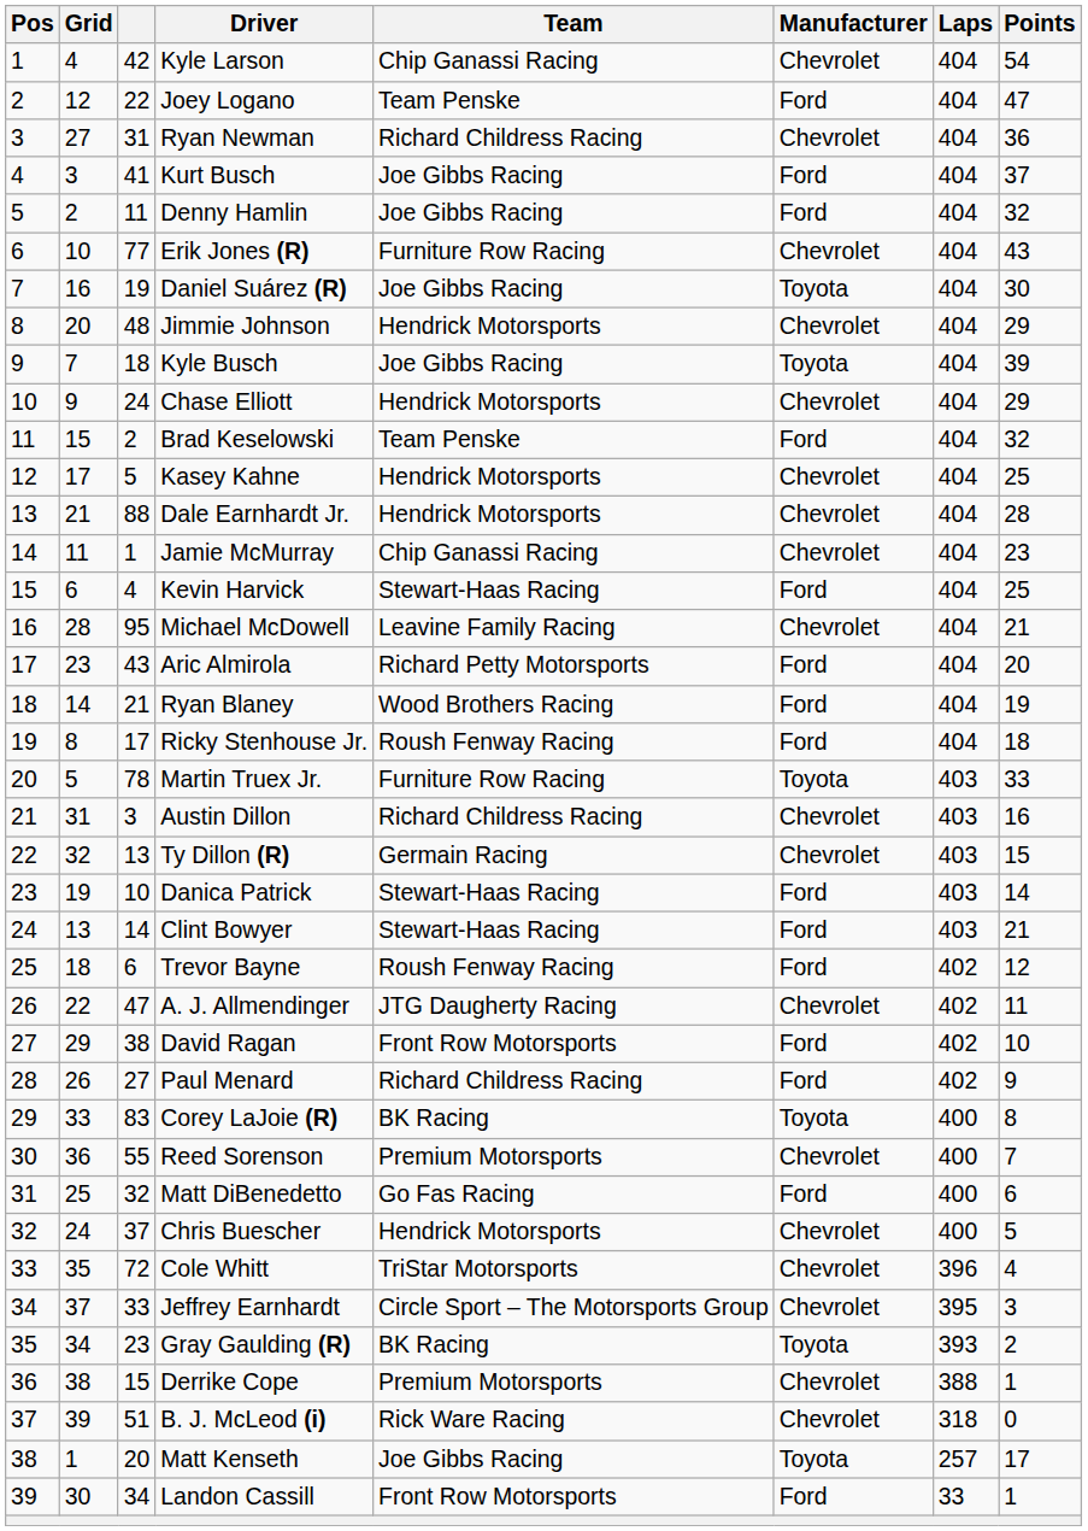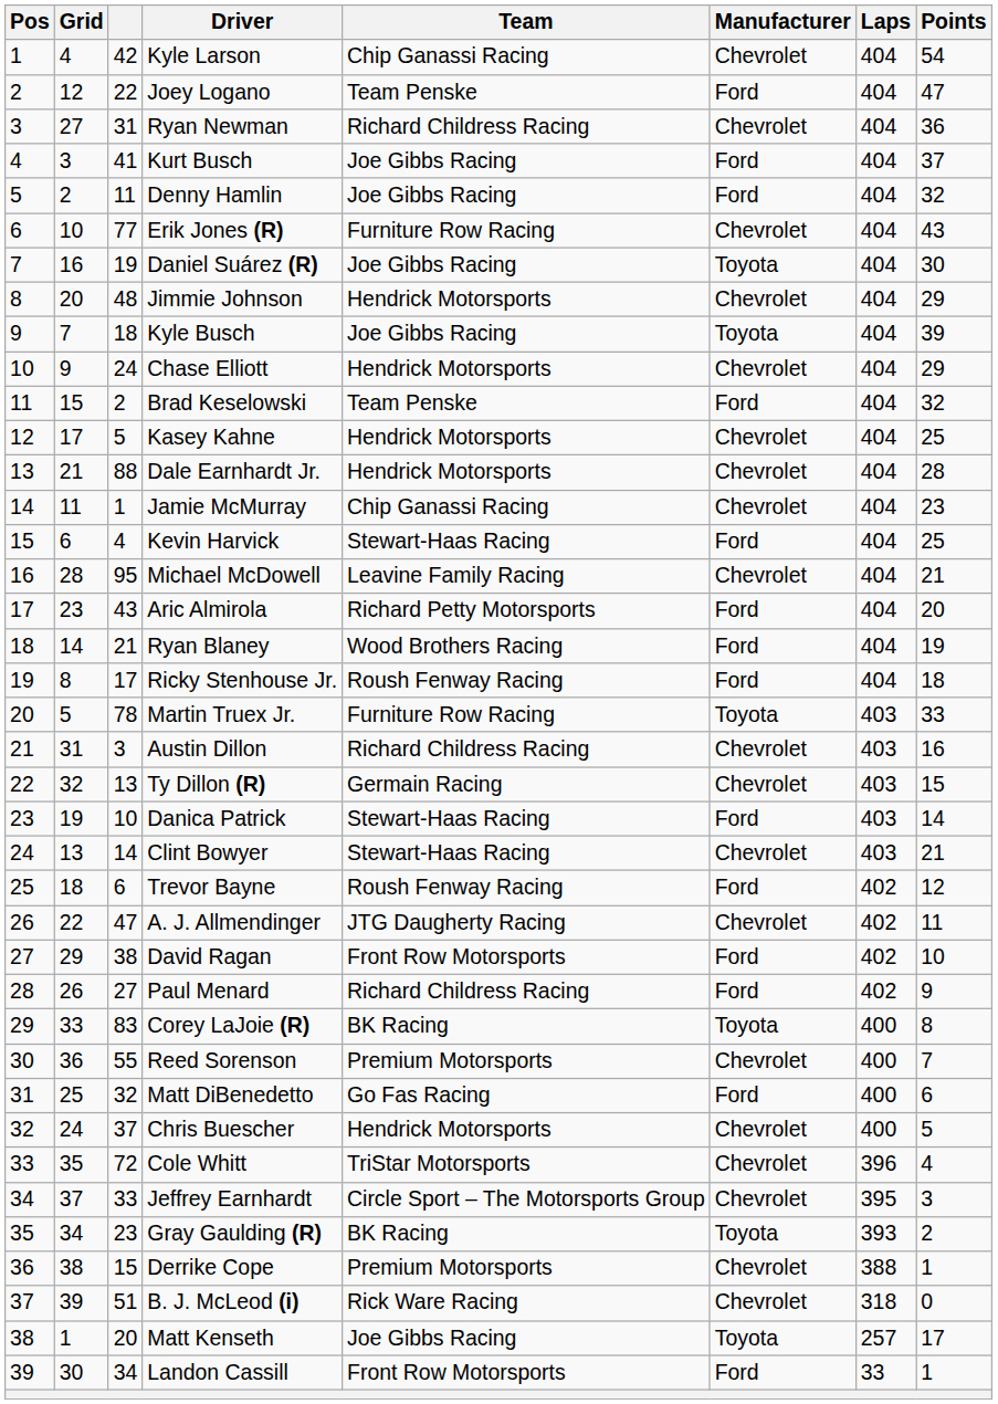 <table class="wikitable" style="font-size:98%">
 <tr>
 <th>Pos</th>
 <th>Grid</th>
 <th></th>
 <th>Driver</th>
 <th>Team</th>
 <th>Manufacturer</th>
 <th>Laps</th>
 <th>Points</th>
 </tr>
 <tr>
 <td>1</td>
 <td>4</td>
 <td>42</td>
 <td>Kyle Larson</td>
 <td>Chip Ganassi Racing</td>
 <td>Chevrolet</td>
 <td>404</td>
 <td>54</td>
 </tr>
 <tr>
 <td>2</td>
 <td>12</td>
 <td>22</td>
 <td>Joey Logano</td>
 <td>Team Penske</td>
 <td>Ford</td>
 <td>404</td>
 <td>47</td>
 </tr>
 <tr>
 <td>3</td>
 <td>27</td>
 <td>31</td>
 <td>Ryan Newman</td>
 <td>Richard Childress Racing</td>
 <td>Chevrolet</td>
 <td>404</td>
 <td>36</td>
 </tr>
 <tr>
 <td>4</td>
 <td>3</td>
 <td>41</td>
 <td>Kurt Busch</td>
 <td>Joe Gibbs Racing</td>
 <td>Ford</td>
 <td>404</td>
 <td>37</td>
 </tr>
 <tr>
 <td>5</td>
 <td>2</td>
 <td>11</td>
 <td>Denny Hamlin</td>
 <td>Joe Gibbs Racing</td>
 <td>Ford</td>
 <td>404</td>
 <td>32</td>
 </tr>
 <tr>
 <td>6</td>
 <td>10</td>
 <td>77</td>
 <td>Erik Jones <strong>(R)</strong></td>
 <td>Furniture Row Racing</td>
 <td>Chevrolet</td>
 <td>404</td>
 <td>43</td>
 </tr>
 <tr>
 <td>7</td>
 <td>16</td>
 <td>19</td>
 <td>Daniel Suárez <strong>(R)</strong></td>
 <td>Joe Gibbs Racing</td>
 <td>Toyota</td>
 <td>404</td>
 <td>30</td>
 </tr>
 <tr>
 <td>8</td>
 <td>20</td>
 <td>48</td>
 <td>Jimmie Johnson</td>
 <td>Hendrick Motorsports</td>
 <td>Chevrolet</td>
 <td>404</td>
 <td>29</td>
 </tr>
 <tr>
 <td>9</td>
 <td>7</td>
 <td>18</td>
 <td>Kyle Busch</td>
 <td>Joe Gibbs Racing</td>
 <td>Toyota</td>
 <td>404</td>
 <td>39</td>
 </tr>
 <tr>
 <td>10</td>
 <td>9</td>
 <td>24</td>
 <td>Chase Elliott</td>
 <td>Hendrick Motorsports</td>
 <td>Chevrolet</td>
 <td>404</td>
 <td>29</td>
 </tr>
 <tr>
 <td>11</td>
 <td>15</td>
 <td>2</td>
 <td>Brad Keselowski</td>
 <td>Team Penske</td>
 <td>Ford</td>
 <td>404</td>
 <td>32</td>
 </tr>
 <tr>
 <td>12</td>
 <td>17</td>
 <td>5</td>
 <td>Kasey Kahne</td>
 <td>Hendrick Motorsports</td>
 <td>Chevrolet</td>
 <td>404</td>
 <td>25</td>
 </tr>
 <tr>
 <td>13</td>
 <td>21</td>
 <td>88</td>
 <td>Dale Earnhardt Jr.</td>
 <td>Hendrick Motorsports</td>
 <td>Chevrolet</td>
 <td>404</td>
 <td>28</td>
 </tr>
 <tr>
 <td>14</td>
 <td>11</td>
 <td>1</td>
 <td>Jamie McMurray</td>
 <td>Chip Ganassi Racing</td>
 <td>Chevrolet</td>
 <td>404</td>
 <td>23</td>
 </tr>
 <tr>
 <td>15</td>
 <td>6</td>
 <td>4</td>
 <td>Kevin Harvick</td>
 <td>Stewart-Haas Racing</td>
 <td>Ford</td>
 <td>404</td>
 <td>25</td>
 </tr>
 <tr>
 <td>16</td>
 <td>28</td>
 <td>95</td>
 <td>Michael McDowell</td>
 <td>Leavine Family Racing</td>
 <td>Chevrolet</td>
 <td>404</td>
 <td>21</td>
 </tr>
 <tr>
 <td>17</td>
 <td>23</td>
 <td>43</td>
 <td>Aric Almirola</td>
 <td>Richard Petty Motorsports</td>
 <td>Ford</td>
 <td>404</td>
 <td>20</td>
 </tr>
 <tr>
 <td>18</td>
 <td>14</td>
 <td>21</td>
 <td>Ryan Blaney</td>
 <td>Wood Brothers Racing</td>
 <td>Ford</td>
 <td>404</td>
 <td>19</td>
 </tr>
 <tr>
 <td>19</td>
 <td>8</td>
 <td>17</td>
 <td>Ricky Stenhouse Jr.</td>
 <td>Roush Fenway Racing</td>
 <td>Ford</td>
 <td>404</td>
 <td>18</td>
 </tr>
 <tr>
 <td>20</td>
 <td>5</td>
 <td>78</td>
 <td>Martin Truex Jr.</td>
 <td>Furniture Row Racing</td>
 <td>Toyota</td>
 <td>403</td>
 <td>33</td>
 </tr>
 <tr>
 <td>21</td>
 <td>31</td>
 <td>3</td>
 <td>Austin Dillon</td>
 <td>Richard Childress Racing</td>
 <td>Chevrolet</td>
 <td>403</td>
 <td>16</td>
 </tr>
 <tr>
 <td>22</td>
 <td>32</td>
 <td>13</td>
 <td>Ty Dillon <strong>(R)</strong></td>
 <td>Germain Racing</td>
 <td>Chevrolet</td>
 <td>403</td>
 <td>15</td>
 </tr>
 <tr>
 <td>23</td>
 <td>19</td>
 <td>10</td>
 <td>Danica Patrick</td>
 <td>Stewart-Haas Racing</td>
 <td>Ford</td>
 <td>403</td>
 <td>14</td>
 </tr>
 <tr>
 <td>24</td>
 <td>13</td>
 <td>14</td>
 <td>Clint Bowyer</td>
 <td>Stewart-Haas Racing</td>
-<td>Ford</td>
+<td>Chevrolet</td>
 <td>403</td>
 <td>21</td>
 </tr>
 <tr>
 <td>25</td>
 <td>18</td>
 <td>6</td>
 <td>Trevor Bayne</td>
 <td>Roush Fenway Racing</td>
 <td>Ford</td>
 <td>402</td>
 <td>12</td>
 </tr>
 <tr>
 <td>26</td>
 <td>22</td>
 <td>47</td>
 <td>A. J. Allmendinger</td>
 <td>JTG Daugherty Racing</td>
 <td>Chevrolet</td>
 <td>402</td>
 <td>11</td>
 </tr>
 <tr>
 <td>27</td>
 <td>29</td>
 <td>38</td>
 <td>David Ragan</td>
 <td>Front Row Motorsports</td>
 <td>Ford</td>
 <td>402</td>
 <td>10</td>
 </tr>
 <tr>
 <td>28</td>
 <td>26</td>
 <td>27</td>
 <td>Paul Menard</td>
 <td>Richard Childress Racing</td>
 <td>Ford</td>
 <td>402</td>
 <td>9</td>
 </tr>
 <tr>
 <td>29</td>
 <td>33</td>
 <td>83</td>
 <td>Corey LaJoie <strong>(R)</strong></td>
 <td>BK Racing</td>
 <td>Toyota</td>
 <td>400</td>
 <td>8</td>
 </tr>
 <tr>
 <td>30</td>
 <td>36</td>
 <td>55</td>
 <td>Reed Sorenson</td>
 <td>Premium Motorsports</td>
 <td>Chevrolet</td>
 <td>400</td>
 <td>7</td>
 </tr>
 <tr>
 <td>31</td>
 <td>25</td>
 <td>32</td>
 <td>Matt DiBenedetto</td>
 <td>Go Fas Racing</td>
 <td>Ford</td>
 <td>400</td>
 <td>6</td>
 </tr>
 <tr>
 <td>32</td>
 <td>24</td>
 <td>37</td>
 <td>Chris Buescher</td>
 <td>Hendrick Motorsports</td>
 <td>Chevrolet</td>
 <td>400</td>
 <td>5</td>
 </tr>
 <tr>
 <td>33</td>
 <td>35</td>
 <td>72</td>
 <td>Cole Whitt</td>
 <td>TriStar Motorsports</td>
 <td>Chevrolet</td>
 <td>396</td>
 <td>4</td>
 </tr>
 <tr>
 <td>34</td>
 <td>37</td>
 <td>33</td>
 <td>Jeffrey Earnhardt</td>
 <td>Circle Sport – The Motorsports Group</td>
 <td>Chevrolet</td>
 <td>395</td>
 <td>3</td>
 </tr>
 <tr>
 <td>35</td>
 <td>34</td>
 <td>23</td>
 <td>Gray Gaulding <strong>(R)</strong></td>
 <td>BK Racing</td>
 <td>Toyota</td>
 <td>393</td>
 <td>2</td>
 </tr>
 <tr>
 <td>36</td>
 <td>38</td>
 <td>15</td>
 <td>Derrike Cope</td>
 <td>Premium Motorsports</td>
 <td>Chevrolet</td>
 <td>388</td>
 <td>1</td>
 </tr>
 <tr>
 <td>37</td>
 <td>39</td>
 <td>51</td>
 <td>B. J. McLeod <strong>(i)</strong></td>
 <td>Rick Ware Racing</td>
 <td>Chevrolet</td>
 <td>318</td>
 <td>0</td>
 </tr>
 <tr>
 <td>38</td>
 <td>1</td>
 <td>20</td>
 <td>Matt Kenseth</td>
 <td>Joe Gibbs Racing</td>
 <td>Toyota</td>
 <td>257</td>
 <td>17</td>
 </tr>
 <tr>
 <td>39</td>
 <td>30</td>
 <td>34</td>
 <td>Landon Cassill</td>
 <td>Front Row Motorsports</td>
 <td>Ford</td>
 <td>33</td>
 <td>1</td>
 </tr>
 <tr>
 <th colspan="8"></th>
 </tr>
 </table>
